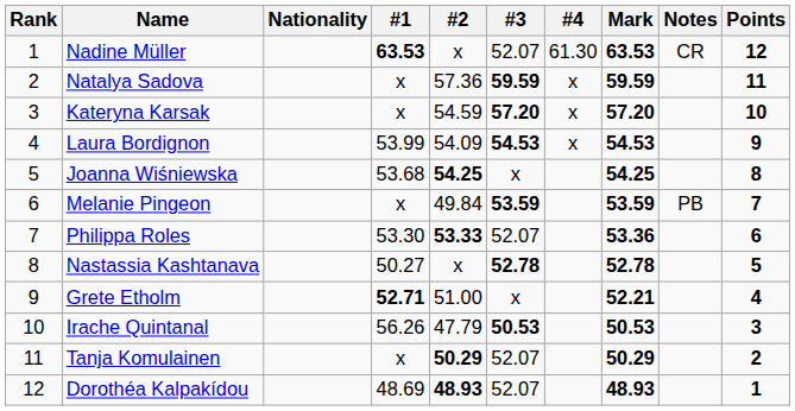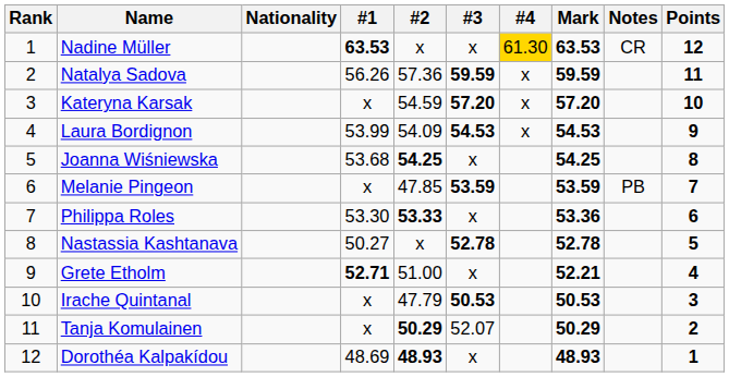 <table class="wikitable sortable" style="text-align:center">
 <tr>
 <th>Rank</th>
 <th>Name</th>
 <th>Nationality</th>
 <th>#1</th>
 <th>#2</th>
 <th>#3</th>
 <th>#4</th>
 <th>Mark</th>
 <th>Notes</th>
 <th>Points</th>
 </tr>
 <tr>
 <td>1</td>
 <td align=left><a href='#'>Nadine Müller</a></td>
 <td align=left></td>
 <td><strong>63.53</strong></td>
 <td>x</td>
-<td>52.07</td>
-<td>61.30</td>
+<td>x</td>
+<td style="background: gold;">61.30</td>
 <td><strong>63.53</strong></td>
 <td>CR</td>
 <td><strong>12</strong></td>
 </tr>
 <tr>
 <td>2</td>
 <td align=left><a href='#'>Natalya Sadova</a></td>
 <td align=left></td>
-<td>x</td>
+<td>56.26</td>
 <td>57.36</td>
 <td><strong>59.59</strong></td>
 <td>x</td>
 <td><strong>59.59</strong></td>
 <td></td>
 <td><strong> 11</strong></td>
 </tr>
 <tr>
 <td>3</td>
 <td align=left><a href='#'>Kateryna Karsak</a></td>
 <td align=left></td>
 <td>x</td>
 <td>54.59</td>
 <td><strong>57.20</strong></td>
 <td>x</td>
 <td><strong>57.20</strong></td>
 <td></td>
 <td><strong>10</strong></td>
 </tr>
 <tr>
 <td>4</td>
 <td align=left><a href='#'>Laura Bordignon</a></td>
 <td align=left></td>
 <td>53.99</td>
 <td>54.09</td>
 <td><strong>54.53</strong></td>
 <td>x</td>
 <td><strong>54.53</strong></td>
 <td></td>
 <td><strong>9</strong></td>
 </tr>
 <tr>
 <td>5</td>
 <td align=left><a href='#'>Joanna Wiśniewska</a></td>
 <td align=left></td>
 <td>53.68</td>
 <td><strong>54.25</strong></td>
 <td>x</td>
 <td></td>
 <td><strong>54.25</strong></td>
 <td></td>
 <td><strong>8</strong></td>
 </tr>
 <tr>
 <td>6</td>
 <td align=left><a href='#'>Melanie Pingeon</a></td>
 <td align=left></td>
 <td>x</td>
-<td>49.84</td>
+<td>47.85</td>
 <td><strong>53.59</strong></td>
 <td></td>
 <td><strong>53.59</strong></td>
 <td>PB</td>
 <td><strong>7</strong></td>
 </tr>
 <tr>
 <td>7</td>
 <td align=left><a href='#'>Philippa Roles</a></td>
 <td align=left></td>
 <td>53.30</td>
 <td><strong>53.33</strong></td>
-<td>52.07</td>
+<td>x</td>
 <td></td>
 <td><strong>53.36</strong></td>
 <td></td>
 <td><strong>6</strong></td>
 </tr>
 <tr>
 <td>8</td>
 <td align=left><a href='#'>Nastassia Kashtanava</a></td>
 <td align=left></td>
 <td>50.27</td>
 <td>x</td>
 <td><strong>52.78</strong></td>
 <td></td>
 <td><strong>52.78</strong></td>
 <td></td>
 <td><strong>5</strong></td>
 </tr>
 <tr>
 <td>9</td>
 <td align=left><a href='#'>Grete Etholm</a></td>
 <td align=left></td>
 <td><strong>52.71</strong></td>
 <td>51.00</td>
 <td>x</td>
 <td></td>
 <td><strong>52.21</strong></td>
 <td></td>
 <td><strong>4</strong></td>
 </tr>
 <tr>
 <td>10</td>
 <td align=left><a href='#'>Irache Quintanal</a></td>
 <td align=left></td>
-<td>56.26</td>
+<td>x</td>
 <td>47.79</td>
 <td><strong>50.53</strong></td>
 <td></td>
 <td><strong>50.53</strong></td>
 <td></td>
 <td><strong>3</strong></td>
 </tr>
 <tr>
 <td>11</td>
 <td align=left><a href='#'>Tanja Komulainen</a></td>
 <td align=left></td>
 <td>x</td>
 <td><strong>50.29</strong></td>
 <td>52.07</td>
 <td></td>
 <td><strong>50.29</strong></td>
 <td></td>
 <td><strong>2</strong></td>
 </tr>
 <tr>
 <td>12</td>
 <td align=left><a href='#'>Dorothéa Kalpakídou</a></td>
 <td align=left></td>
 <td>48.69</td>
 <td><strong>48.93</strong></td>
-<td>52.07</td>
+<td>x</td>
 <td></td>
 <td><strong>48.93</strong></td>
 <td></td>
 <td><strong>1</strong></td>
 </tr>
 </table>
